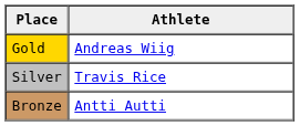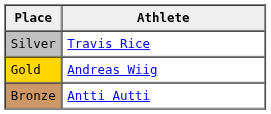 <table border=1 cellpadding=5 cellspacing=0>
 <tr>
 <th style="background:#efefef;" width="20">Place</th>
 <th style="background:#efefef;" width="200">Athlete</th>
 </tr>
 <tr align=left>
+<td style="background:silver;">Silver</td>
+<td><a href='#'>Travis Rice</a></td>
+</tr>
+<tr align=left>
 <td style="background:gold;">Gold</td>
 <td><a href='#'>Andreas Wiig</a></td>
-</tr>
-<tr align=left>
-<td style="background:silver;">Silver</td>
-<td><a href='#'>Travis Rice</a></td>
 </tr>
 <tr align=left>
 <td style="background:#CC9966;">Bronze</td>
 <td><a href='#'>Antti Autti</a></td>
 </tr>
 </table>
